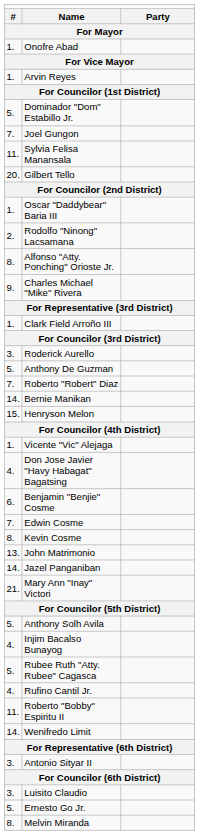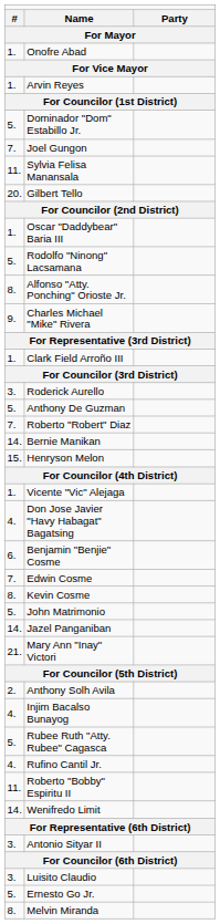 <table class=wikitable style="font-size:95%">
 <tr>
 <td colspan=4 bgcolor=></td>
 </tr>
 <tr>
 <th>#</th>
 <th width=150px>Name</th>
 <th colspan=2 width=110px>Party</th>
 </tr>
 <tr>
 <th colspan=4>For Mayor</th>
 </tr>
 <tr>
 <td>1.</td>
 <td>Onofre Abad</td>
 <td></td>
 </tr>
 <tr>
 <th colspan=4>For Vice Mayor</th>
 </tr>
 <tr>
 <td>1.</td>
 <td>Arvin Reyes</td>
 <td></td>
 </tr>
 <tr>
 <th colspan=4>For Councilor (1st District)</th>
 </tr>
 <tr>
 <td>5.</td>
 <td>Dominador "Dom" Estabillo Jr.</td>
 <td></td>
 </tr>
 <tr>
 <td>7.</td>
 <td>Joel Gungon</td>
 <td></td>
 </tr>
 <tr>
 <td>11.</td>
 <td>Sylvia Felisa Manansala</td>
 <td></td>
 </tr>
 <tr>
 <td>20.</td>
 <td>Gilbert Tello</td>
 <td></td>
 </tr>
 <tr>
 <th colspan=4>For Councilor (2nd District)</th>
 </tr>
 <tr>
 <td>1.</td>
 <td>Oscar "Daddybear" Baria III</td>
 <td></td>
 </tr>
 <tr>
-<td>2.</td>
+<td>5.</td>
 <td>Rodolfo "Ninong" Lacsamana</td>
 <td></td>
 </tr>
 <tr>
 <td>8.</td>
 <td>Alfonso "Atty. Ponching" Orioste Jr.</td>
 <td></td>
 </tr>
 <tr>
 <td>9.</td>
 <td>Charles Michael "Mike" Rivera</td>
 <td></td>
 </tr>
 <tr>
 <th colspan=4>For Representative (3rd District)</th>
 </tr>
 <tr>
 <td>1.</td>
 <td>Clark Field Arroño III</td>
 <td></td>
 </tr>
 <tr>
 <th colspan=4>For Councilor (3rd District)</th>
 </tr>
 <tr>
 <td>3.</td>
 <td>Roderick Aurello</td>
 <td></td>
 </tr>
 <tr>
 <td>5.</td>
 <td>Anthony De Guzman</td>
 <td></td>
 </tr>
 <tr>
 <td>7.</td>
 <td>Roberto "Robert" Diaz</td>
 <td></td>
 </tr>
 <tr>
 <td>14.</td>
 <td>Bernie Manikan</td>
 <td></td>
 </tr>
 <tr>
 <td>15.</td>
 <td>Henryson Melon</td>
 <td></td>
 </tr>
 <tr>
 <th colspan=4>For Councilor (4th District)</th>
 </tr>
 <tr>
 <td>1.</td>
 <td>Vicente "Vic" Alejaga</td>
 <td></td>
 </tr>
 <tr>
 <td>4.</td>
 <td>Don Jose Javier "Havy Habagat" Bagatsing</td>
 <td></td>
 </tr>
 <tr>
 <td>6.</td>
 <td>Benjamin "Benjie" Cosme</td>
 <td></td>
 </tr>
 <tr>
 <td>7.</td>
 <td>Edwin Cosme</td>
 <td></td>
 </tr>
 <tr>
 <td>8.</td>
 <td>Kevin Cosme</td>
 <td></td>
 </tr>
 <tr>
-<td>13.</td>
+<td>5.</td>
 <td>John Matrimonio</td>
 <td></td>
 </tr>
 <tr>
 <td>14.</td>
 <td>Jazel Panganiban</td>
 <td></td>
 </tr>
 <tr>
 <td>21.</td>
 <td>Mary Ann "Inay" Victori</td>
 <td></td>
 </tr>
 <tr>
 <th colspan=4>For Councilor (5th District)</th>
 </tr>
 <tr>
-<td>5.</td>
+<td>2.</td>
 <td>Anthony Solh Avila</td>
 <td></td>
 </tr>
 <tr>
 <td>4.</td>
 <td>Injim Bacalso Bunayog</td>
 <td></td>
 </tr>
 <tr>
 <td>5.</td>
 <td>Rubee Ruth "Atty. Rubee" Cagasca</td>
 <td></td>
 </tr>
 <tr>
 <td>4.</td>
 <td>Rufino Cantil Jr.</td>
 <td></td>
 </tr>
 <tr>
 <td>11.</td>
 <td>Roberto "Bobby" Espiritu II</td>
 <td></td>
 </tr>
 <tr>
 <td>14.</td>
 <td>Wenifredo Limit</td>
 <td></td>
 </tr>
 <tr>
 <th colspan=4>For Representative (6th District)</th>
 </tr>
 <tr>
 <td>3.</td>
 <td>Antonio Sityar II</td>
 <td></td>
 </tr>
 <tr>
 <th colspan=4>For Councilor (6th District)</th>
 </tr>
 <tr>
 <td>3.</td>
 <td>Luisito Claudio</td>
 <td></td>
 </tr>
 <tr>
 <td>5.</td>
 <td>Ernesto Go Jr.</td>
 <td></td>
 </tr>
 <tr>
 <td>8.</td>
 <td>Melvin Miranda</td>
 <td></td>
 </tr>
 </table>
